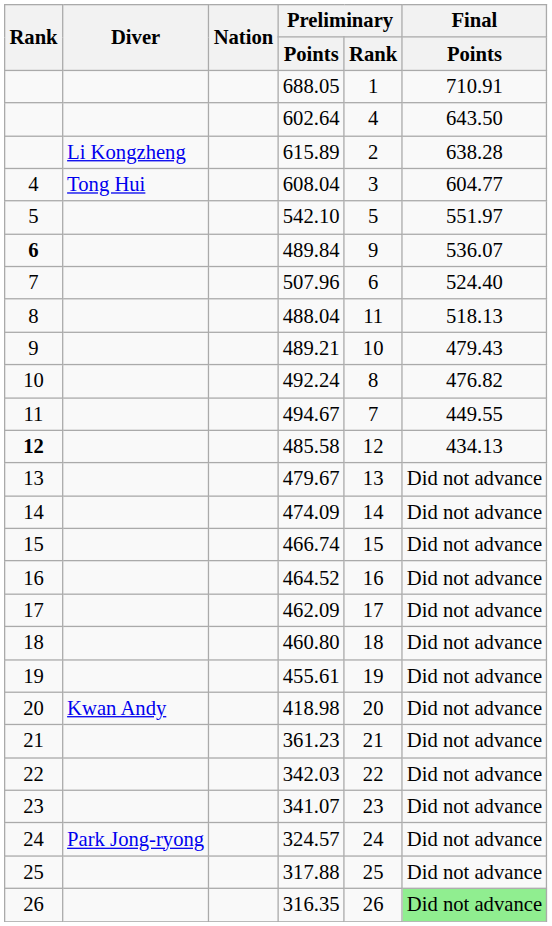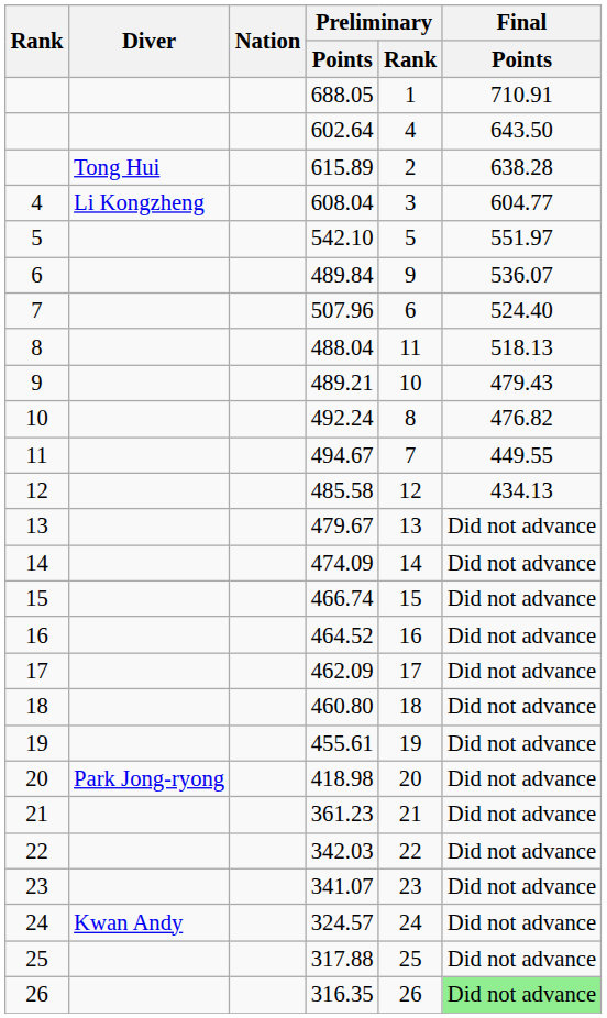 <table class="wikitable sortable" style="text-align:center;">
 <tr>
 <th rowspan=2>Rank</th>
 <th rowspan=2>Diver</th>
 <th rowspan=2>Nation</th>
 <th colspan=2>Preliminary</th>
 <th>Final</th>
 </tr>
 <tr>
 <th>Points</th>
 <th>Rank</th>
 <th>Points</th>
 </tr>
 <tr>
 <td></td>
 <td align=left></td>
 <td align=left></td>
 <td>688.05</td>
 <td>1</td>
 <td>710.91</td>
 </tr>
 <tr>
 <td></td>
 <td align=left></td>
 <td align=left></td>
 <td>602.64</td>
 <td>4</td>
 <td>643.50</td>
 </tr>
 <tr>
 <td></td>
-<td align=left><a href='#'>Li Kongzheng</a></td>
+<td align=left><a href='#'>Tong Hui</a></td>
 <td align=left></td>
 <td>615.89</td>
 <td>2</td>
 <td>638.28</td>
 </tr>
 <tr>
 <td>4</td>
-<td align=left><a href='#'>Tong Hui</a></td>
+<td align=left><a href='#'>Li Kongzheng</a></td>
 <td align=left></td>
 <td>608.04</td>
 <td>3</td>
 <td>604.77</td>
 </tr>
 <tr>
 <td>5</td>
 <td align=left></td>
 <td align=left></td>
 <td>542.10</td>
 <td>5</td>
 <td>551.97</td>
 </tr>
 <tr>
-<td><strong>6</strong></td>
+<td>6</td>
 <td align=left></td>
 <td align=left></td>
 <td>489.84</td>
 <td>9</td>
 <td>536.07</td>
 </tr>
 <tr>
 <td>7</td>
 <td align=left></td>
 <td align=left></td>
 <td>507.96</td>
 <td>6</td>
 <td>524.40</td>
 </tr>
 <tr>
 <td>8</td>
 <td align=left></td>
 <td align=left></td>
 <td>488.04</td>
 <td>11</td>
 <td>518.13</td>
 </tr>
 <tr>
 <td>9</td>
 <td align=left></td>
 <td align=left></td>
 <td>489.21</td>
 <td>10</td>
 <td>479.43</td>
 </tr>
 <tr>
 <td>10</td>
 <td align=left></td>
 <td align=left></td>
 <td>492.24</td>
 <td>8</td>
 <td>476.82</td>
 </tr>
 <tr>
 <td>11</td>
 <td align=left></td>
 <td align=left></td>
 <td>494.67</td>
 <td>7</td>
 <td>449.55</td>
 </tr>
 <tr>
-<td><strong>12</strong></td>
+<td>12</td>
 <td align=left></td>
 <td align=left></td>
 <td>485.58</td>
 <td>12</td>
 <td>434.13</td>
 </tr>
 <tr>
 <td>13</td>
 <td align=left></td>
 <td align=left></td>
 <td>479.67</td>
 <td>13</td>
 <td>Did not advance</td>
 </tr>
 <tr>
 <td>14</td>
 <td align=left></td>
 <td align=left></td>
 <td>474.09</td>
 <td>14</td>
 <td>Did not advance</td>
 </tr>
 <tr>
 <td>15</td>
 <td align=left></td>
 <td align=left></td>
 <td>466.74</td>
 <td>15</td>
 <td>Did not advance</td>
 </tr>
 <tr>
 <td>16</td>
 <td align=left></td>
 <td align=left></td>
 <td>464.52</td>
 <td>16</td>
 <td>Did not advance</td>
 </tr>
 <tr>
 <td>17</td>
 <td align=left></td>
 <td align=left></td>
 <td>462.09</td>
 <td>17</td>
 <td>Did not advance</td>
 </tr>
 <tr>
 <td>18</td>
 <td align=left></td>
 <td align=left></td>
 <td>460.80</td>
 <td>18</td>
 <td>Did not advance</td>
 </tr>
 <tr>
 <td>19</td>
 <td align=left></td>
 <td align=left></td>
 <td>455.61</td>
 <td>19</td>
 <td>Did not advance</td>
 </tr>
 <tr>
 <td>20</td>
-<td align=left><a href='#'>Kwan Andy</a></td>
+<td align=left><a href='#'>Park Jong-ryong</a></td>
 <td align=left></td>
 <td>418.98</td>
 <td>20</td>
 <td>Did not advance</td>
 </tr>
 <tr>
 <td>21</td>
 <td align=left></td>
 <td align=left></td>
 <td>361.23</td>
 <td>21</td>
 <td>Did not advance</td>
 </tr>
 <tr>
 <td>22</td>
 <td align=left></td>
 <td align=left></td>
 <td>342.03</td>
 <td>22</td>
 <td>Did not advance</td>
 </tr>
 <tr>
 <td>23</td>
 <td align=left></td>
 <td align=left></td>
 <td>341.07</td>
 <td>23</td>
 <td>Did not advance</td>
 </tr>
 <tr>
 <td>24</td>
-<td align=left><a href='#'>Park Jong-ryong</a></td>
+<td align=left><a href='#'>Kwan Andy</a></td>
 <td align=left></td>
 <td>324.57</td>
 <td>24</td>
 <td>Did not advance</td>
 </tr>
 <tr>
 <td>25</td>
 <td align=left></td>
 <td align=left></td>
 <td>317.88</td>
 <td>25</td>
 <td>Did not advance</td>
 </tr>
 <tr>
 <td>26</td>
 <td align=left></td>
 <td align=left></td>
 <td>316.35</td>
 <td>26</td>
 <td style="background: lightgreen;">Did not advance</td>
 </tr>
 </table>
